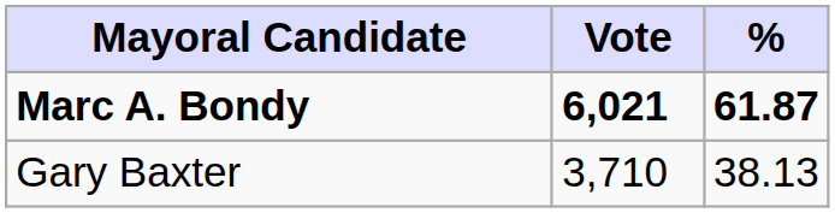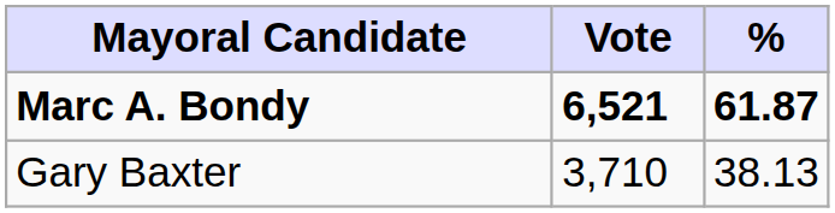 <table class="wikitable">
 <tr>
 <th style="background:#ddf; width:200px;">Mayoral Candidate</th>
 <th style="background:#ddf; width:50px;">Vote</th>
 <th style="background:#ddf; width:30px;">%</th>
 </tr>
 <tr>
 <td><strong>Marc A. Bondy</strong></td>
-<td><strong>6,021</strong></td>
+<td><strong>6,521</strong></td>
 <td><strong>61.87</strong></td>
 </tr>
 <tr>
 <td>Gary Baxter</td>
 <td>3,710</td>
 <td>38.13</td>
 </tr>
 </table>
